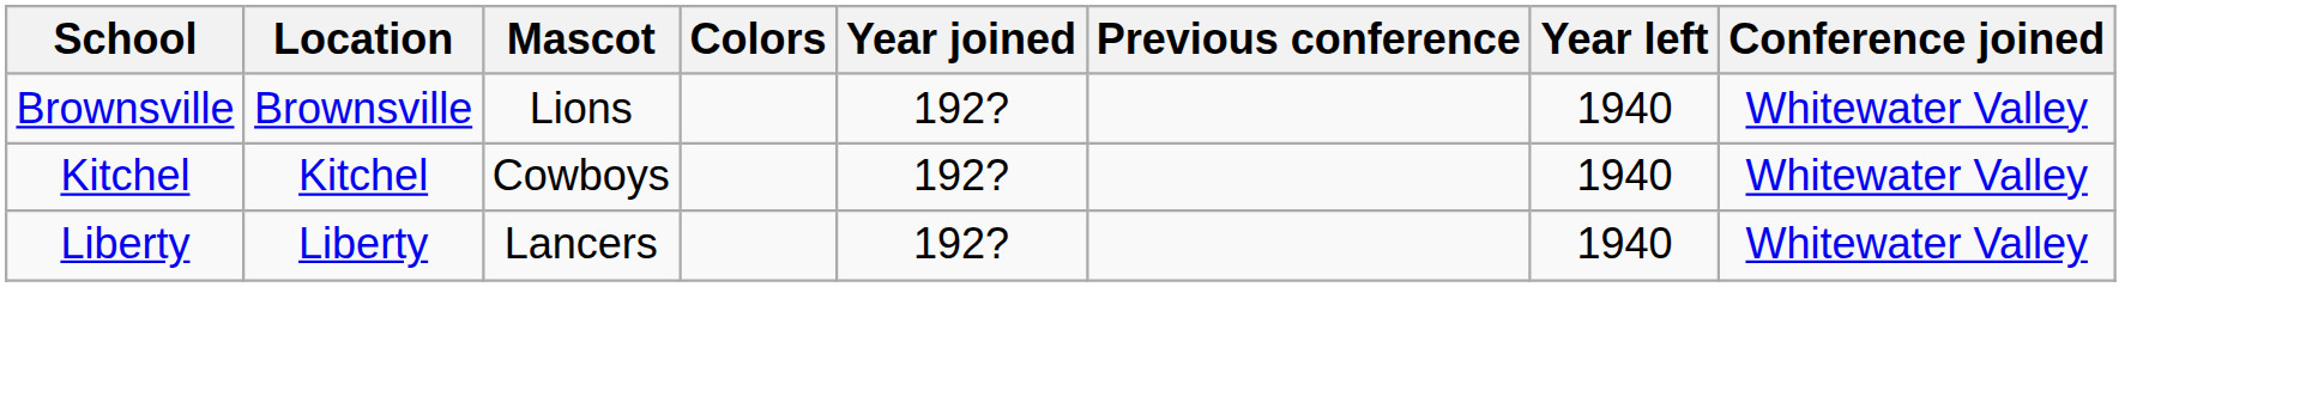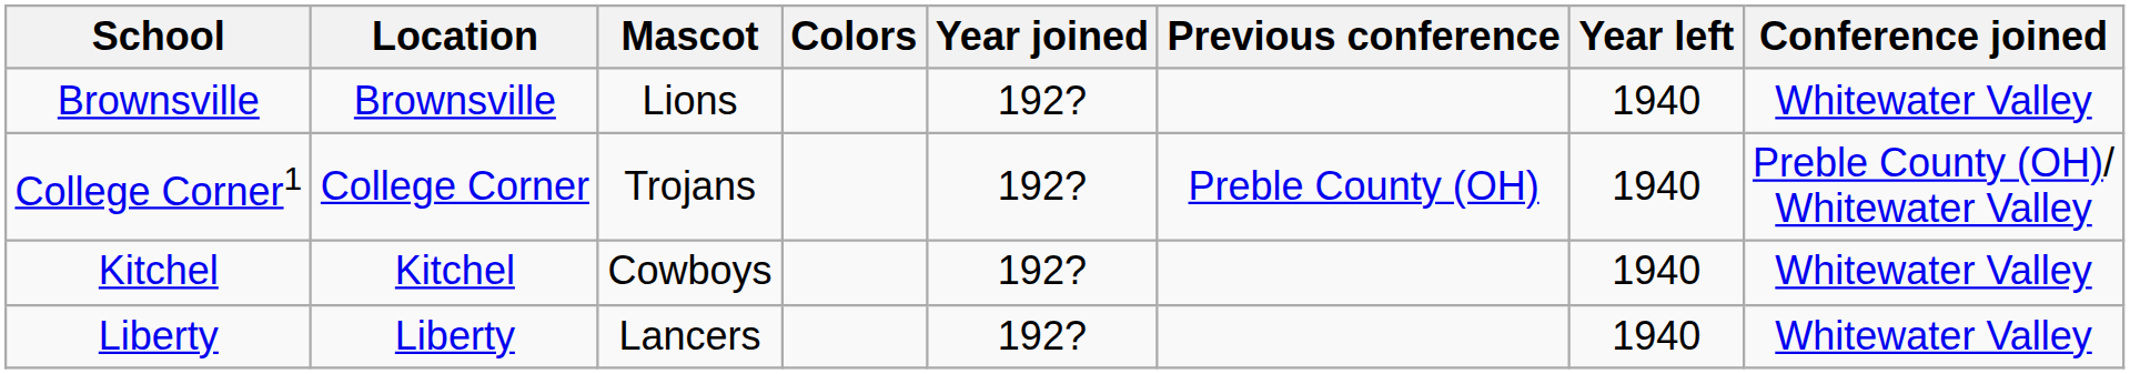 <table class="wikitable" style="text-align:center;">
 <tr>
 <th>School</th>
 <th>Location</th>
 <th>Mascot</th>
 <th>Colors</th>
 <th>Year joined</th>
 <th>Previous conference</th>
 <th>Year left</th>
 <th>Conference joined</th>
 </tr>
 <tr>
 <td><a href='#'>Brownsville</a></td>
 <td><a href='#'>Brownsville</a></td>
 <td>Lions</td>
 <td>  </td>
 <td>192?</td>
 <td></td>
 <td>1940</td>
 <td><a href='#'>Whitewater Valley</a></td>
 </tr>
 <tr>
+<td><a href='#'>College Corner</a><sup>1</sup></td>
+<td><a href='#'>College Corner</a></td>
+<td>Trojans</td>
+<td>  </td>
+<td>192?</td>
+<td><a href='#'>Preble County (OH)</a></td>
+<td>1940</td>
+<td><a href='#'>Preble County (OH)</a>/<br><a href='#'>Whitewater Valley</a></td>
+</tr>
+<tr>
 <td><a href='#'>Kitchel</a></td>
 <td><a href='#'>Kitchel</a></td>
 <td>Cowboys</td>
 <td>  </td>
 <td>192?</td>
 <td></td>
 <td>1940</td>
 <td><a href='#'>Whitewater Valley</a></td>
 </tr>
 <tr>
 <td><a href='#'>Liberty</a></td>
 <td><a href='#'>Liberty</a></td>
 <td>Lancers</td>
 <td> </td>
 <td>192?</td>
 <td></td>
 <td>1940</td>
 <td><a href='#'>Whitewater Valley</a></td>
 </tr>
 </table>
